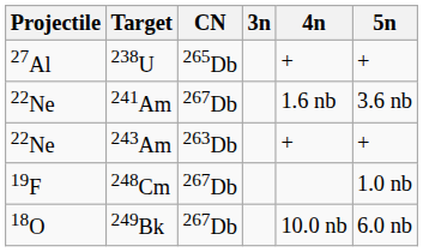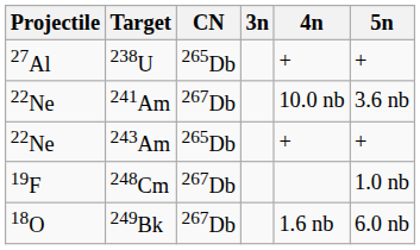 <table class="wikitable">
 <tr>
 <th>Projectile</th>
 <th>Target</th>
 <th>CN</th>
 <th>3n</th>
 <th>4n</th>
 <th>5n</th>
 </tr>
 <tr>
 <td><sup>27</sup>Al</td>
 <td><sup>238</sup>U</td>
 <td><sup>265</sup>Db</td>
 <td></td>
 <td>+</td>
 <td>+</td>
 </tr>
 <tr>
 <td><sup>22</sup>Ne</td>
 <td><sup>241</sup>Am</td>
 <td><sup>267</sup>Db</td>
 <td></td>
-<td>1.6 nb</td>
+<td>10.0 nb</td>
 <td>3.6 nb</td>
 </tr>
 <tr>
 <td><sup>22</sup>Ne</td>
 <td><sup>243</sup>Am</td>
-<td><sup>263</sup>Db</td>
+<td><sup>265</sup>Db</td>
 <td></td>
 <td>+</td>
 <td>+</td>
 </tr>
 <tr>
 <td><sup>19</sup>F</td>
 <td><sup>248</sup>Cm</td>
 <td><sup>267</sup>Db</td>
 <td></td>
 <td></td>
 <td>1.0 nb</td>
 </tr>
 <tr>
 <td><sup>18</sup>O</td>
 <td><sup>249</sup>Bk</td>
 <td><sup>267</sup>Db</td>
 <td></td>
-<td>10.0 nb</td>
+<td>1.6 nb</td>
 <td>6.0 nb</td>
 </tr>
 </table>
